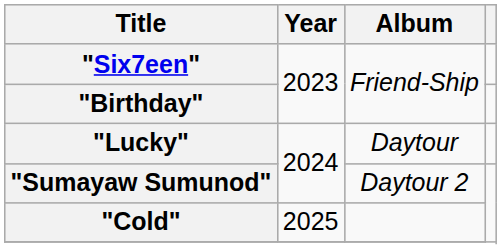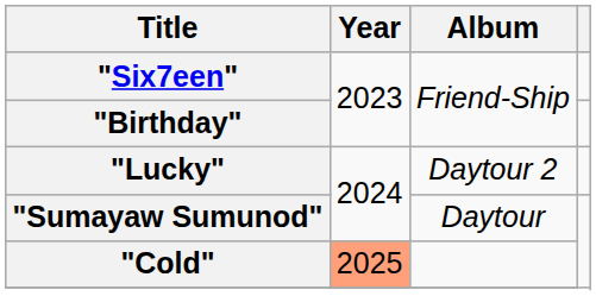 <table class="wikitable plainrowheaders" style="text-align:center">
 <tr>
 <th scope="col">Title</th>
 <th scope="col">Year</th>
 <th scope="col">Album</th>
 <th></th>
 </tr>
 <tr>
 <th scope="row">"<a href='#'>Six7een</a>"</th>
 <td rowspan="2">2023</td>
 <td rowspan="2"><em>Friend-Ship</em></td>
 <td></td>
 </tr>
 <tr>
 <th scope="row">"Birthday"</th>
 <td></td>
 </tr>
 <tr>
 <th scope="row">"Lucky"</th>
 <td rowspan="2">2024</td>
-<td><em>Daytour</em></td>
+<td><em>Daytour 2</em></td>
 <td></td>
 </tr>
 <tr>
 <th scope="row">"Sumayaw Sumunod"</th>
-<td><em>Daytour 2</em></td>
+<td><em>Daytour</em></td>
 </tr>
 <tr>
 <th scope="row">"Cold"</th>
-<td>2025</td>
+<td style="background: lightsalmon;">2025</td>
 <td></td>
 </tr>
 <tr>
 </tr>
 </table>
